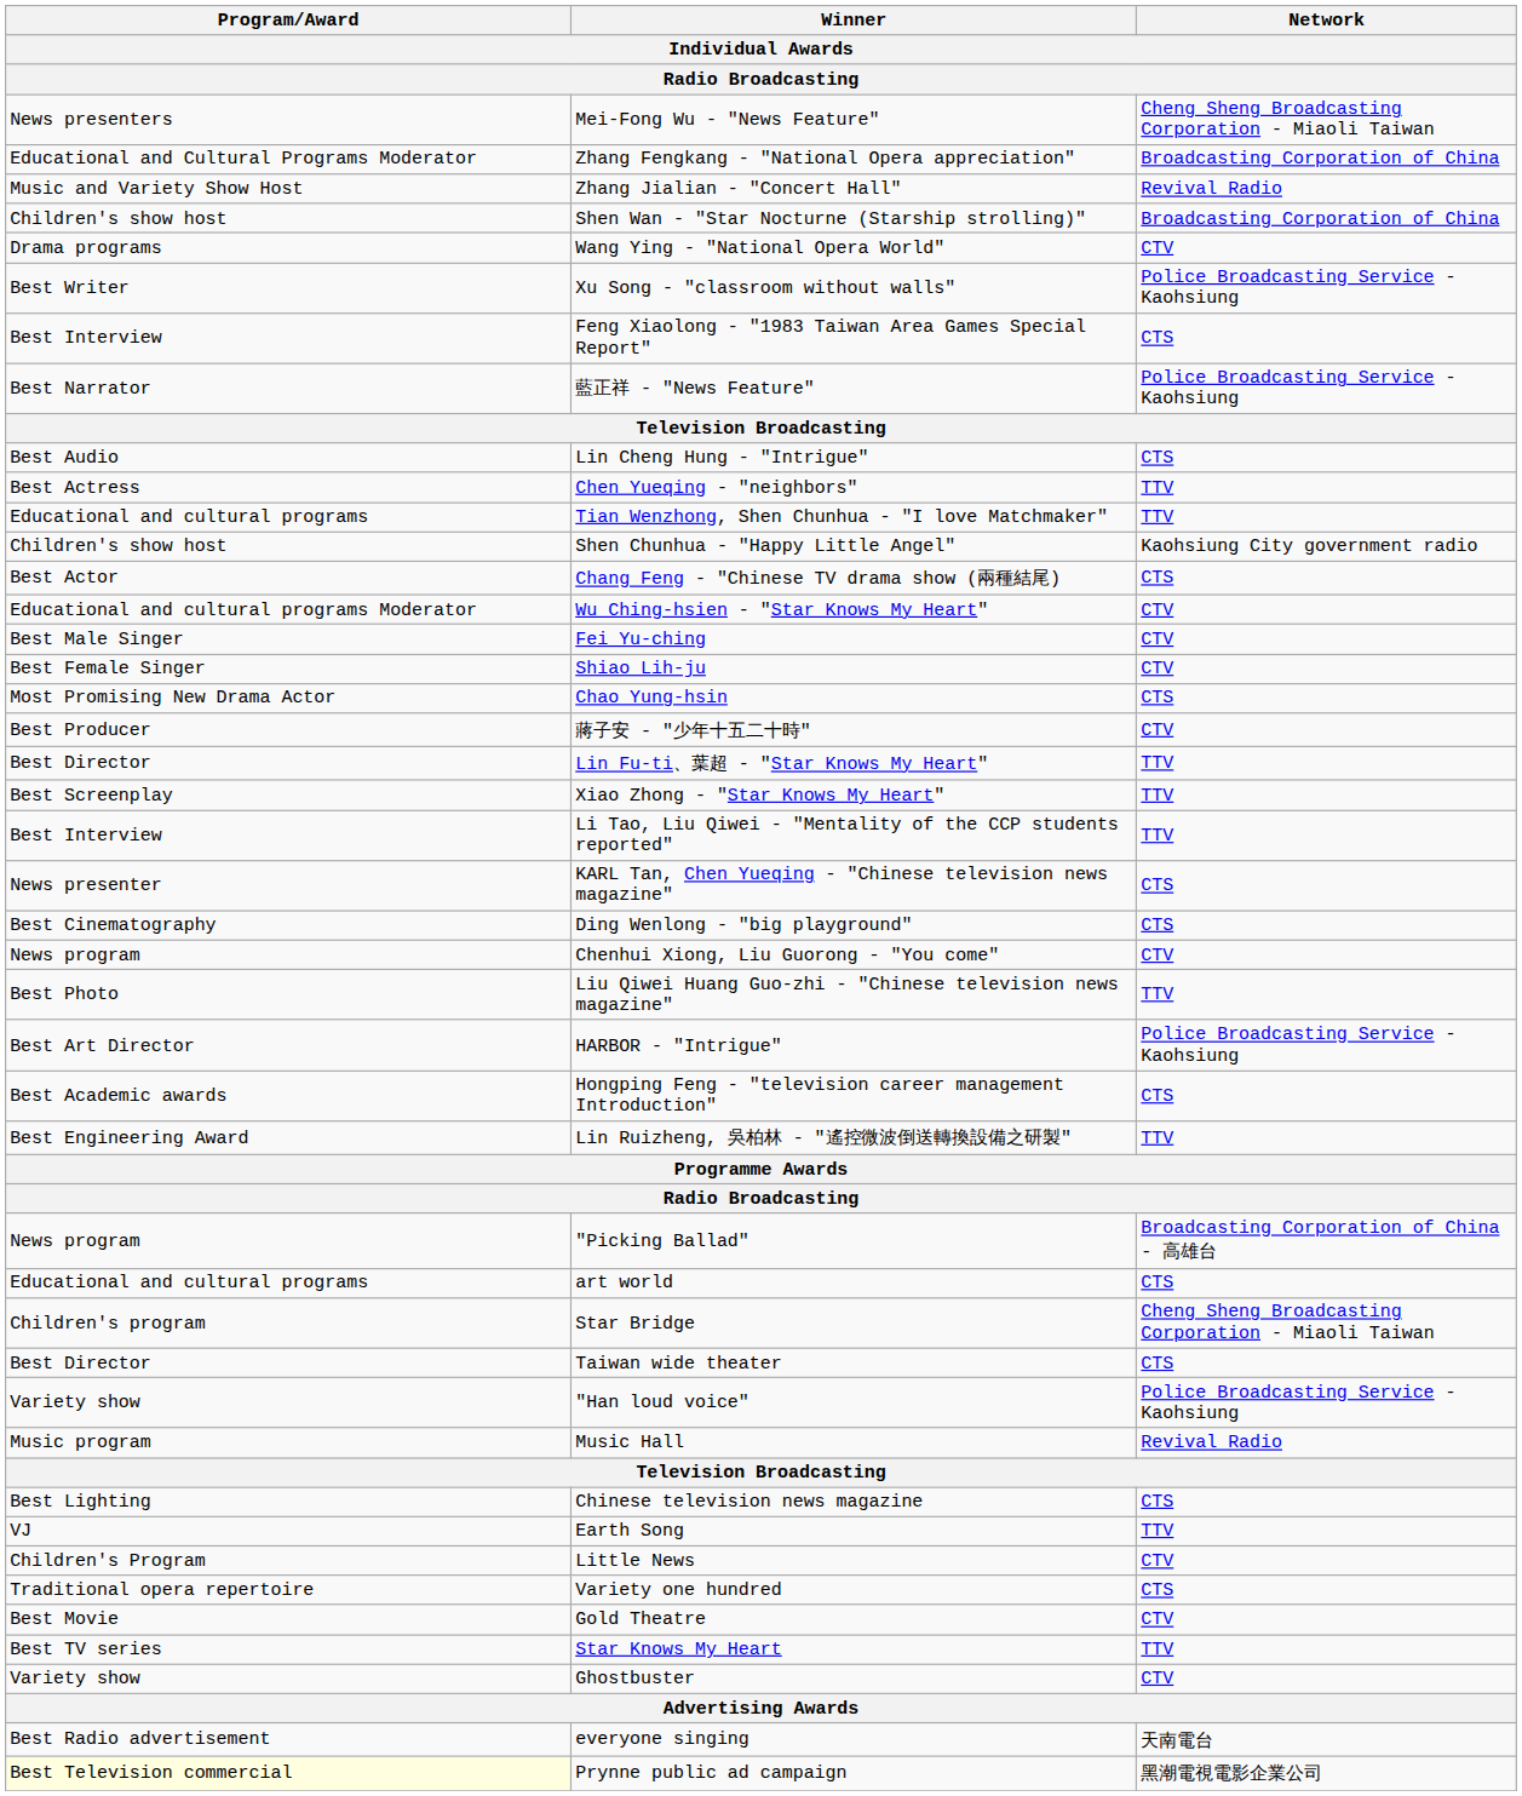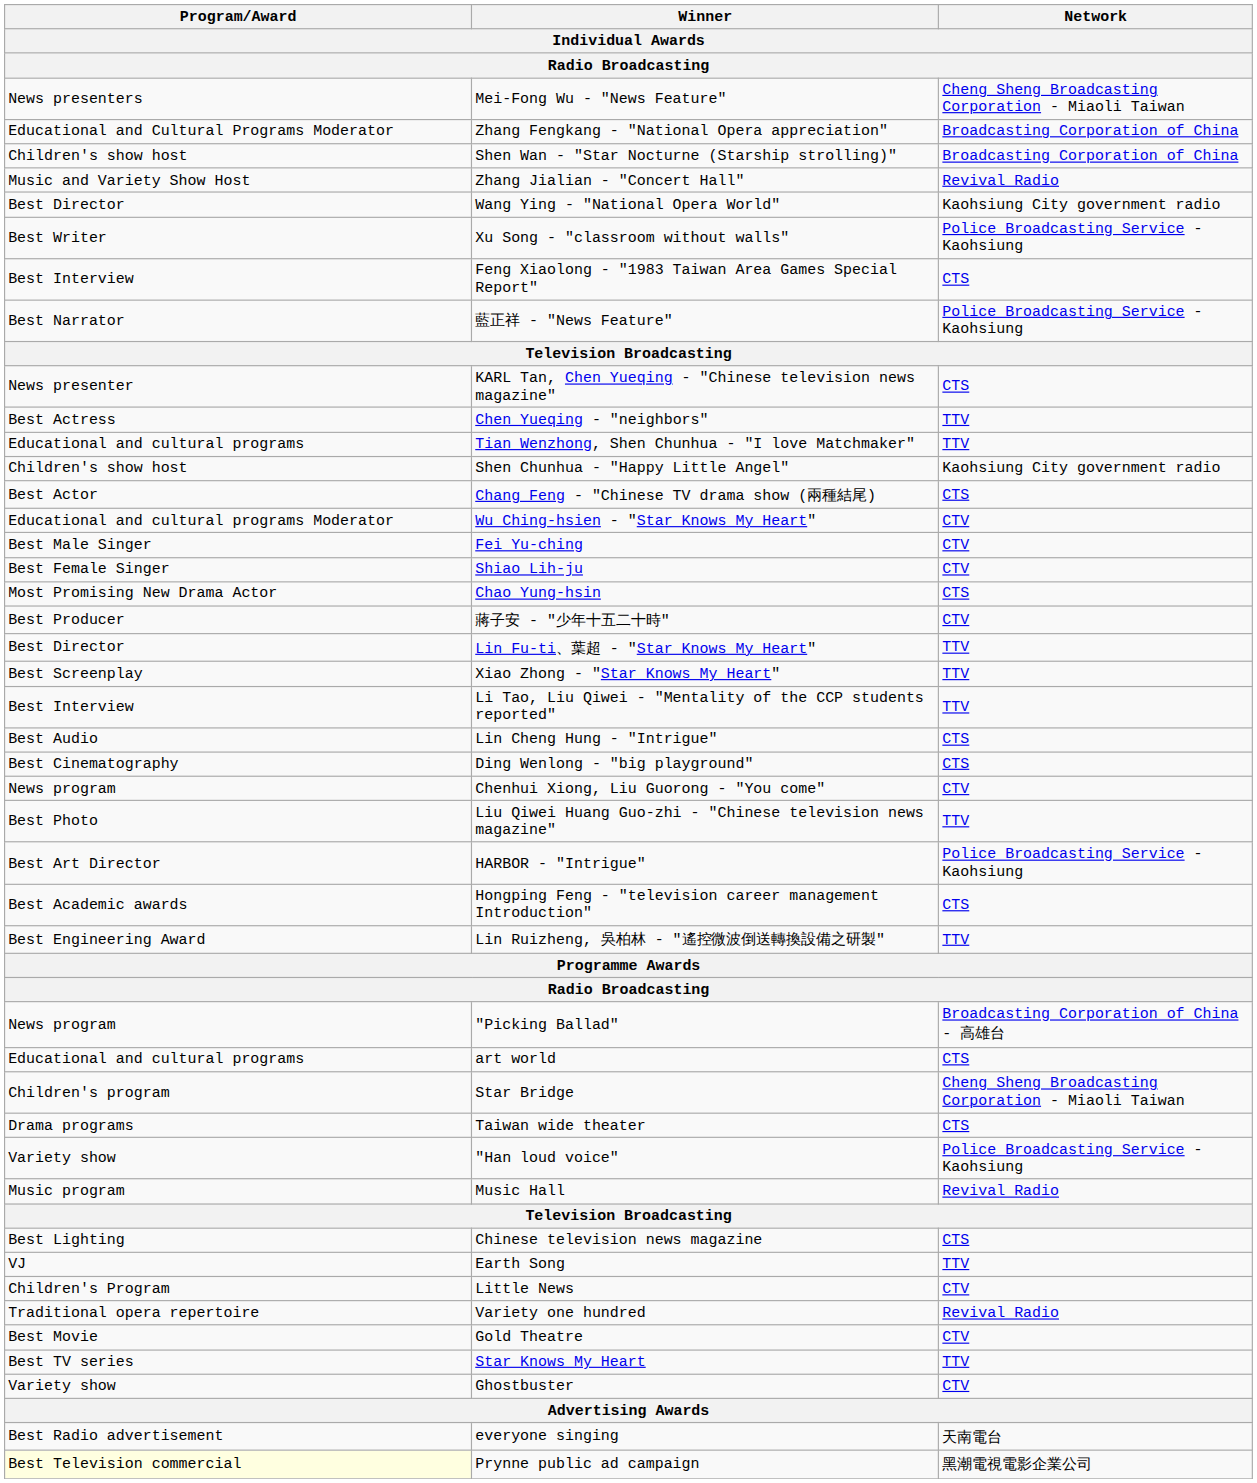 <table class="wikitable">
 <tr>
 <th style="width:300pt;">Program/Award</th>
 <th style="width:300pt;">Winner</th>
 <th style="width:200pt;">Network</th>
 </tr>
 <tr>
 <th colspan=3 style="text-align:center" style="background:#99CCFF;">Individual Awards</th>
 </tr>
 <tr>
 <th colspan=3 style="text-align:center" style="background:LightSteelBlue;">Radio Broadcasting</th>
 </tr>
 <tr>
 <td>News presenters</td>
 <td>Mei-Fong Wu - "News Feature"</td>
 <td><a href='#'>Cheng Sheng Broadcasting Corporation</a> - Miaoli Taiwan</td>
 </tr>
 <tr>
 <td>Educational and Cultural Programs Moderator</td>
 <td>Zhang Fengkang - "National Opera appreciation"</td>
 <td><a href='#'>Broadcasting Corporation of China</a></td>
 </tr>
 <tr>
+<td>Children's show host</td>
+<td>Shen Wan - "Star Nocturne (Starship strolling)"</td>
+<td><a href='#'>Broadcasting Corporation of China</a></td>
+</tr>
+<tr>
 <td>Music and Variety Show Host</td>
 <td>Zhang Jialian - "Concert Hall"</td>
 <td><a href='#'>Revival Radio</a></td>
 </tr>
 <tr>
-<td>Children's show host</td>
-<td>Shen Wan - "Star Nocturne (Starship strolling)"</td>
-<td><a href='#'>Broadcasting Corporation of China</a></td>
-</tr>
-<tr>
-<td>Drama programs</td>
+<td>Best Director</td>
 <td>Wang Ying - "National Opera World"</td>
-<td><a href='#'>CTV</a></td>
+<td>Kaohsiung City government radio</td>
 </tr>
 <tr>
 <td>Best Writer</td>
 <td>Xu Song - "classroom without walls"</td>
 <td><a href='#'>Police Broadcasting Service</a> - Kaohsiung</td>
 </tr>
 <tr>
 <td>Best Interview</td>
 <td>Feng Xiaolong - "1983 Taiwan Area Games Special Report"</td>
 <td><a href='#'>CTS</a></td>
 </tr>
 <tr>
 <td>Best Narrator</td>
 <td>藍正祥 - "News Feature"</td>
 <td><a href='#'>Police Broadcasting Service</a> - Kaohsiung</td>
 </tr>
 <tr>
 <th colspan=3 style="text-align:center" style="background:LightSteelBlue;">Television Broadcasting</th>
 </tr>
 <tr>
-<td>Best Audio</td>
-<td>Lin Cheng Hung - "Intrigue"</td>
+<td>News presenter</td>
+<td>KARL Tan, <a href='#'>Chen Yueqing</a> - "Chinese television news magazine"</td>
 <td><a href='#'>CTS</a></td>
 </tr>
 <tr>
 <td>Best Actress</td>
 <td><a href='#'>Chen Yueqing</a> - "neighbors"</td>
 <td><a href='#'>TTV</a></td>
 </tr>
 <tr>
 <td>Educational and cultural programs</td>
 <td><a href='#'>Tian Wenzhong</a>, Shen Chunhua - "I love Matchmaker"</td>
 <td><a href='#'>TTV</a></td>
 </tr>
 <tr>
 <td>Children's show host</td>
 <td>Shen Chunhua - "Happy Little Angel"</td>
 <td>Kaohsiung City government radio</td>
 </tr>
 <tr>
 <td>Best Actor</td>
 <td><a href='#'>Chang Feng</a> - "Chinese TV drama show (兩種結尾)</td>
 <td><a href='#'>CTS</a></td>
 </tr>
 <tr>
 <td>Educational and cultural programs Moderator</td>
 <td><a href='#'>Wu Ching-hsien</a> - "<a href='#'>Star Knows My Heart</a>"</td>
 <td><a href='#'>CTV</a></td>
 </tr>
 <tr>
 <td>Best Male Singer</td>
 <td><a href='#'>Fei Yu-ching</a></td>
 <td><a href='#'>CTV</a></td>
 </tr>
 <tr>
 <td>Best Female Singer</td>
 <td><a href='#'>Shiao Lih-ju</a></td>
 <td><a href='#'>CTV</a></td>
 </tr>
 <tr>
 <td>Most Promising New Drama Actor</td>
 <td><a href='#'>Chao Yung-hsin</a></td>
 <td><a href='#'>CTS</a></td>
 </tr>
 <tr>
 <td>Best Producer</td>
 <td>蔣子安 - "少年十五二十時"</td>
 <td><a href='#'>CTV</a></td>
 </tr>
 <tr>
 <td>Best Director</td>
 <td><a href='#'>Lin Fu-ti</a>、葉超 - "<a href='#'>Star Knows My Heart</a>"</td>
 <td><a href='#'>TTV</a></td>
 </tr>
 <tr>
 <td>Best Screenplay</td>
 <td>Xiao Zhong - "<a href='#'>Star Knows My Heart</a>"</td>
 <td><a href='#'>TTV</a></td>
 </tr>
 <tr>
 <td>Best Interview</td>
 <td>Li Tao, Liu Qiwei - "Mentality of the CCP students reported"</td>
 <td><a href='#'>TTV</a></td>
 </tr>
 <tr>
-<td>News presenter</td>
-<td>KARL Tan, <a href='#'>Chen Yueqing</a> - "Chinese television news magazine"</td>
+<td>Best Audio</td>
+<td>Lin Cheng Hung - "Intrigue"</td>
 <td><a href='#'>CTS</a></td>
 </tr>
 <tr>
 <td>Best Cinematography</td>
 <td>Ding Wenlong - "big playground"</td>
 <td><a href='#'>CTS</a></td>
 </tr>
 <tr>
 <td>News program</td>
 <td>Chenhui Xiong, Liu Guorong - "You come"</td>
 <td><a href='#'>CTV</a></td>
 </tr>
 <tr>
 <td>Best Photo</td>
 <td>Liu Qiwei Huang Guo-zhi - "Chinese television news magazine"</td>
 <td><a href='#'>TTV</a></td>
 </tr>
 <tr>
 <td>Best Art Director</td>
 <td>HARBOR - "Intrigue"</td>
 <td><a href='#'>Police Broadcasting Service</a> - Kaohsiung</td>
 </tr>
 <tr>
 <td>Best Academic awards</td>
 <td>Hongping Feng - "television career management Introduction"</td>
 <td><a href='#'>CTS</a></td>
 </tr>
 <tr>
 <td>Best Engineering Award</td>
 <td>Lin Ruizheng, 吳柏林 - "遙控微波倒送轉換設備之研製"</td>
 <td><a href='#'>TTV</a></td>
 </tr>
 <tr>
 <th colspan=3 style="text-align:center" style="background:#99CCFF;">Programme Awards</th>
 </tr>
 <tr>
 <th colspan=3 style="text-align:center" style="background:LightSteelBlue;">Radio Broadcasting</th>
 </tr>
 <tr>
 <td>News program</td>
 <td>"Picking Ballad"</td>
 <td><a href='#'>Broadcasting Corporation of China</a> - 高雄台</td>
 </tr>
 <tr>
 <td>Educational and cultural programs</td>
 <td>art world</td>
 <td><a href='#'>CTS</a></td>
 </tr>
 <tr>
 <td>Children's program</td>
 <td>Star Bridge</td>
 <td><a href='#'>Cheng Sheng Broadcasting Corporation</a> - Miaoli Taiwan</td>
 </tr>
 <tr>
-<td>Best Director</td>
+<td>Drama programs</td>
 <td>Taiwan wide theater</td>
 <td><a href='#'>CTS</a></td>
 </tr>
 <tr>
 <td>Variety show</td>
 <td>"Han loud voice"</td>
 <td><a href='#'>Police Broadcasting Service</a> - Kaohsiung</td>
 </tr>
 <tr>
 <td>Music program</td>
 <td>Music Hall</td>
 <td><a href='#'>Revival Radio</a></td>
 </tr>
 <tr>
 <th colspan=3 style="text-align:center" style="background:LightSteelBlue;">Television Broadcasting</th>
 </tr>
 <tr>
 <td>Best Lighting</td>
 <td>Chinese television news magazine</td>
 <td><a href='#'>CTS</a></td>
 </tr>
 <tr>
 <td>VJ</td>
 <td>Earth Song</td>
 <td><a href='#'>TTV</a></td>
 </tr>
 <tr>
 <td>Children's Program</td>
 <td>Little News</td>
 <td><a href='#'>CTV</a></td>
 </tr>
 <tr>
 <td>Traditional opera repertoire</td>
 <td>Variety one hundred</td>
-<td><a href='#'>CTS</a></td>
+<td><a href='#'>Revival Radio</a></td>
 </tr>
 <tr>
 <td>Best Movie</td>
 <td>Gold Theatre</td>
 <td><a href='#'>CTV</a></td>
 </tr>
 <tr>
 <td>Best TV series</td>
 <td><a href='#'>Star Knows My Heart</a></td>
 <td><a href='#'>TTV</a></td>
 </tr>
 <tr>
 <td>Variety show</td>
 <td>Ghostbuster</td>
 <td><a href='#'>CTV</a></td>
 </tr>
 <tr>
 <th colspan=3 style="text-align:center" style="background:#99CCFF;">Advertising Awards</th>
 </tr>
 <tr>
 <td>Best Radio advertisement</td>
 <td>everyone singing</td>
 <td>天南電台</td>
 </tr>
 <tr>
 <td style="background: lightyellow;">Best Television commercial</td>
 <td>Prynne public ad campaign</td>
 <td>黑潮電視電影企業公司</td>
 </tr>
 </table>
